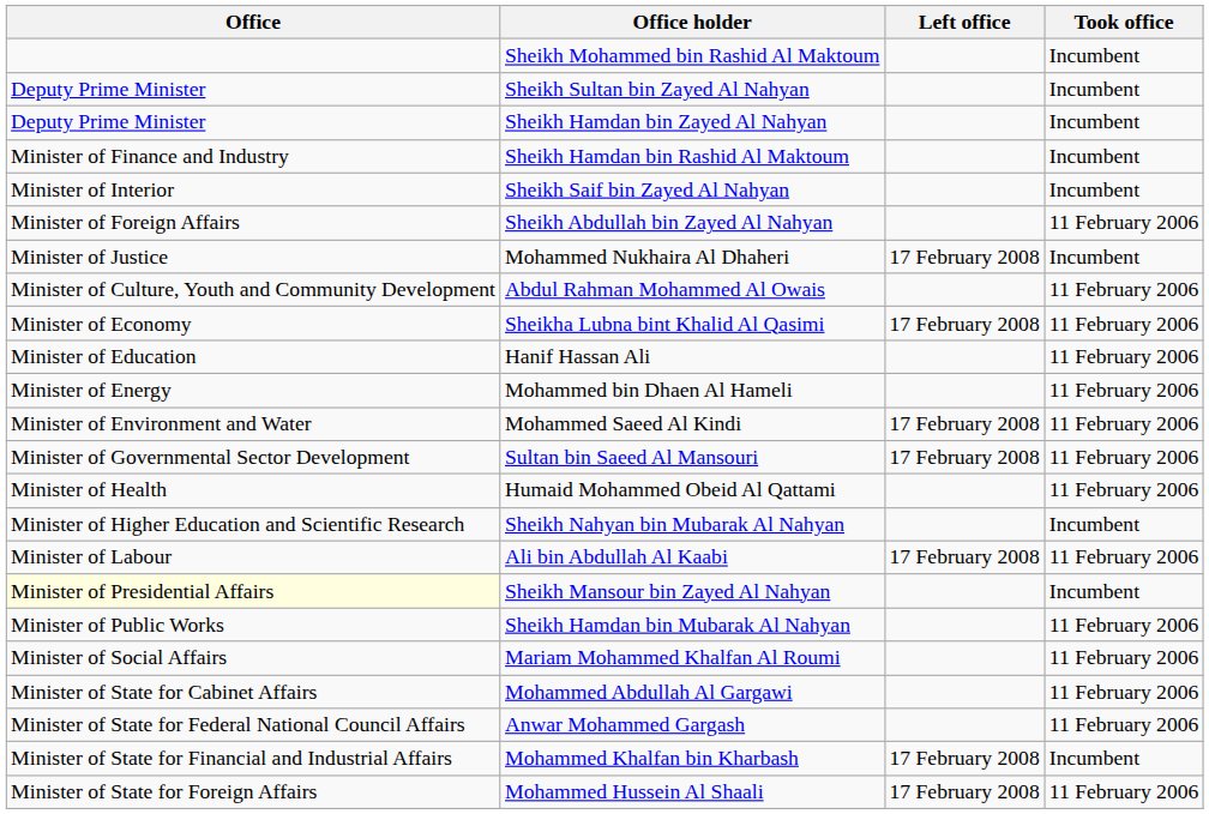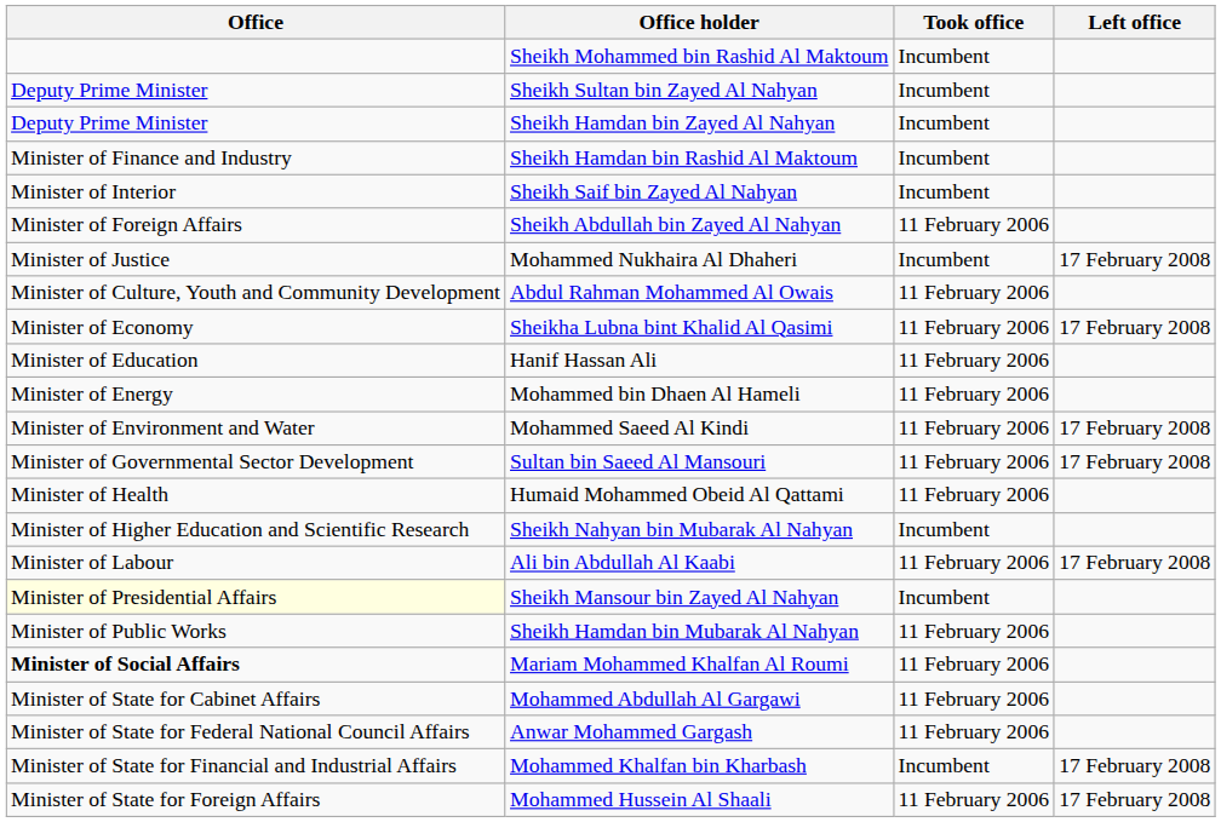 <table class="wikitable" style="margin-left: auto; margin-right: auto; border: none;">
 <tr>
 <th>Office</th>
 <th>Office holder</th>
+<th>Took office</th>
 <th>Left office</th>
-<th>Took office</th>
 </tr>
 <tr>
 <td></td>
 <td><a href='#'>Sheikh Mohammed bin Rashid Al Maktoum</a></td>
+<td>Incumbent</td>
 <td></td>
-<td>Incumbent</td>
 </tr>
 <tr>
 <td><a href='#'>Deputy Prime Minister</a></td>
 <td><a href='#'>Sheikh Sultan bin Zayed Al Nahyan</a></td>
+<td>Incumbent</td>
 <td></td>
-<td>Incumbent</td>
 </tr>
 <tr>
 <td><a href='#'>Deputy Prime Minister</a></td>
 <td><a href='#'>Sheikh Hamdan bin Zayed Al Nahyan</a></td>
+<td>Incumbent</td>
 <td></td>
-<td>Incumbent</td>
 </tr>
 <tr>
 <td>Minister of Finance and Industry</td>
 <td><a href='#'>Sheikh Hamdan bin Rashid Al Maktoum</a></td>
+<td>Incumbent</td>
 <td></td>
-<td>Incumbent</td>
 </tr>
 <tr>
 <td>Minister of Interior</td>
 <td><a href='#'>Sheikh Saif bin Zayed Al Nahyan</a></td>
+<td>Incumbent</td>
 <td></td>
-<td>Incumbent</td>
 </tr>
 <tr>
 <td>Minister of Foreign Affairs</td>
 <td><a href='#'>Sheikh Abdullah bin Zayed Al Nahyan</a></td>
+<td>11 February 2006</td>
 <td></td>
-<td>11 February 2006</td>
 </tr>
 <tr>
 <td>Minister of Justice</td>
 <td>Mohammed Nukhaira Al Dhaheri</td>
+<td>Incumbent</td>
 <td>17 February 2008</td>
-<td>Incumbent</td>
 </tr>
 <tr>
 <td>Minister of Culture, Youth and Community Development</td>
 <td><a href='#'>Abdul Rahman Mohammed Al Owais</a></td>
+<td>11 February 2006</td>
 <td></td>
-<td>11 February 2006</td>
 </tr>
 <tr>
 <td>Minister of Economy</td>
 <td><a href='#'>Sheikha Lubna bint Khalid Al Qasimi</a></td>
+<td>11 February 2006</td>
 <td>17 February 2008</td>
-<td>11 February 2006</td>
 </tr>
 <tr>
 <td>Minister of Education</td>
 <td>Hanif Hassan Ali</td>
+<td>11 February 2006</td>
 <td></td>
-<td>11 February 2006</td>
 </tr>
 <tr>
 <td>Minister of Energy</td>
 <td>Mohammed bin Dhaen Al Hameli</td>
+<td>11 February 2006</td>
 <td></td>
-<td>11 February 2006</td>
 </tr>
 <tr>
 <td>Minister of Environment and Water</td>
 <td>Mohammed Saeed Al Kindi</td>
+<td>11 February 2006</td>
 <td>17 February 2008</td>
-<td>11 February 2006</td>
 </tr>
 <tr>
 <td>Minister of Governmental Sector Development</td>
 <td><a href='#'>Sultan bin Saeed Al Mansouri</a></td>
+<td>11 February 2006</td>
 <td>17 February 2008</td>
-<td>11 February 2006</td>
 </tr>
 <tr>
 <td>Minister of Health</td>
 <td>Humaid Mohammed Obeid Al Qattami</td>
+<td>11 February 2006</td>
 <td></td>
-<td>11 February 2006</td>
 </tr>
 <tr>
 <td>Minister of Higher Education and Scientific Research</td>
 <td><a href='#'>Sheikh Nahyan bin Mubarak Al Nahyan</a></td>
+<td>Incumbent</td>
 <td></td>
-<td>Incumbent</td>
 </tr>
 <tr>
 <td>Minister of Labour</td>
 <td><a href='#'>Ali bin Abdullah Al Kaabi</a></td>
+<td>11 February 2006</td>
 <td>17 February 2008</td>
-<td>11 February 2006</td>
 </tr>
 <tr>
 <td style="background: lightyellow;">Minister of Presidential Affairs</td>
 <td><a href='#'>Sheikh Mansour bin Zayed Al Nahyan</a></td>
+<td>Incumbent</td>
 <td></td>
-<td>Incumbent</td>
 </tr>
 <tr>
 <td>Minister of Public Works</td>
 <td><a href='#'>Sheikh Hamdan bin Mubarak Al Nahyan</a></td>
+<td>11 February 2006</td>
 <td></td>
-<td>11 February 2006</td>
 </tr>
 <tr>
-<td>Minister of Social Affairs</td>
+<td><strong>Minister of Social Affairs</strong></td>
 <td><a href='#'>Mariam Mohammed Khalfan Al Roumi</a></td>
+<td>11 February 2006</td>
 <td></td>
-<td>11 February 2006</td>
 </tr>
 <tr>
 <td>Minister of State for Cabinet Affairs</td>
 <td><a href='#'>Mohammed Abdullah Al Gargawi</a></td>
+<td>11 February 2006</td>
 <td></td>
-<td>11 February 2006</td>
 </tr>
 <tr>
 <td>Minister of State for Federal National Council Affairs</td>
 <td><a href='#'>Anwar Mohammed Gargash</a></td>
+<td>11 February 2006</td>
 <td></td>
-<td>11 February 2006</td>
 </tr>
 <tr>
 <td>Minister of State for Financial and Industrial Affairs</td>
 <td><a href='#'>Mohammed Khalfan bin Kharbash</a></td>
+<td>Incumbent</td>
 <td>17 February 2008</td>
-<td>Incumbent</td>
 </tr>
 <tr>
 <td>Minister of State for Foreign Affairs</td>
 <td><a href='#'>Mohammed Hussein Al Shaali</a></td>
+<td>11 February 2006</td>
 <td>17 February 2008</td>
-<td>11 February 2006</td>
 </tr>
 </table>
